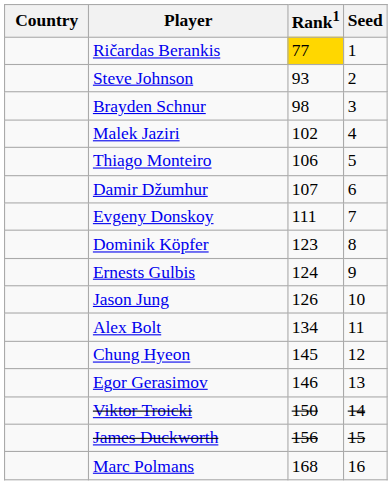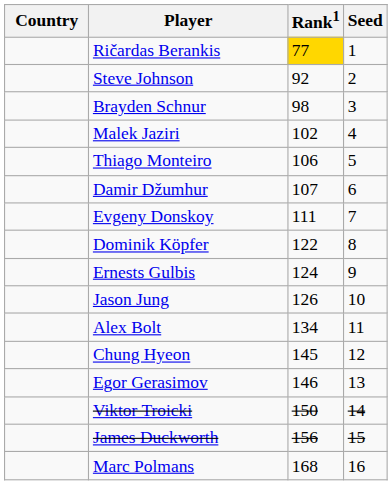 <table class="sortable wikitable">
 <tr>
 <th width="70">Country</th>
 <th width="175">Player</th>
 <th>Rank<sup>1</sup></th>
 <th>Seed</th>
 </tr>
 <tr>
 <td></td>
 <td><a href='#'>Ričardas Berankis</a></td>
 <td style="background: gold;">77</td>
 <td>1</td>
 </tr>
 <tr>
 <td></td>
 <td><a href='#'>Steve Johnson</a></td>
-<td>93</td>
+<td>92</td>
 <td>2</td>
 </tr>
 <tr>
 <td></td>
 <td><a href='#'>Brayden Schnur</a></td>
 <td>98</td>
 <td>3</td>
 </tr>
 <tr>
 <td></td>
 <td><a href='#'>Malek Jaziri</a></td>
 <td>102</td>
 <td>4</td>
 </tr>
 <tr>
 <td></td>
 <td><a href='#'>Thiago Monteiro</a></td>
 <td>106</td>
 <td>5</td>
 </tr>
 <tr>
 <td></td>
 <td><a href='#'>Damir Džumhur</a></td>
 <td>107</td>
 <td>6</td>
 </tr>
 <tr>
 <td></td>
 <td><a href='#'>Evgeny Donskoy</a></td>
 <td>111</td>
 <td>7</td>
 </tr>
 <tr>
 <td></td>
 <td><a href='#'>Dominik Köpfer</a></td>
-<td>123</td>
+<td>122</td>
 <td>8</td>
 </tr>
 <tr>
 <td></td>
 <td><a href='#'>Ernests Gulbis</a></td>
 <td>124</td>
 <td>9</td>
 </tr>
 <tr>
 <td></td>
 <td><a href='#'>Jason Jung</a></td>
 <td>126</td>
 <td>10</td>
 </tr>
 <tr>
 <td></td>
 <td><a href='#'>Alex Bolt</a></td>
 <td>134</td>
 <td>11</td>
 </tr>
 <tr>
 <td></td>
 <td><a href='#'>Chung Hyeon</a></td>
 <td>145</td>
 <td>12</td>
 </tr>
 <tr>
 <td></td>
 <td><a href='#'>Egor Gerasimov</a></td>
 <td>146</td>
 <td>13</td>
 </tr>
 <tr>
 <td><s></s></td>
 <td><s><a href='#'>Viktor Troicki</a></s></td>
 <td><s>150</s></td>
 <td><s>14</s></td>
 </tr>
 <tr>
 <td><s></s></td>
 <td><s><a href='#'>James Duckworth</a></s></td>
 <td><s>156</s></td>
 <td><s>15</s></td>
 </tr>
 <tr>
 <td></td>
 <td><a href='#'>Marc Polmans</a></td>
 <td>168</td>
 <td>16</td>
 </tr>
 </table>
